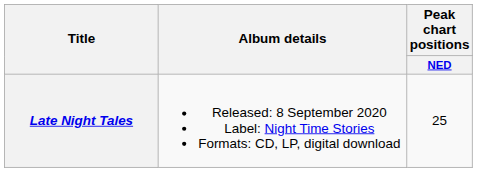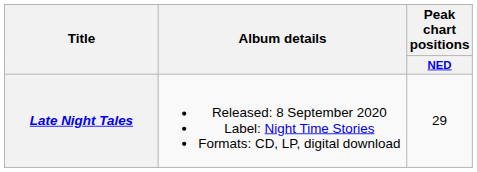 <table class="wikitable plainrowheaders" style="text-align:center;">
 <tr>
 <th scope="col" rowspan="2" style="width:11em;">Title</th>
 <th scope="col" rowspan="2" style="width:18em;">Album details</th>
 <th scope="col" colspan="1">Peak chart positions</th>
 </tr>
 <tr>
 <th scope="col" style="width:2.5em;font-size:85%;"><a href='#'>NED</a><br></th>
 </tr>
 <tr>
 <th scope="row"><em><a href='#'>Late Night Tales</a></em></th>
 <td><br><ul><li>Released: 8 September 2020</li><li>Label: <a href='#'>Night Time Stories</a></li><li>Formats: CD, LP, digital download</li></ul></td>
-<td>25</td>
+<td>29</td>
 </tr>
 </table>
